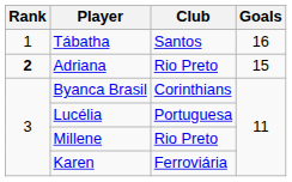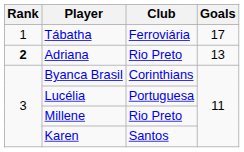 <table class="wikitable sortable" style="text-align:center">
 <tr>
 <th>Rank</th>
 <th>Player</th>
 <th>Club</th>
 <th>Goals</th>
 </tr>
 <tr>
 <td rowspan=1>1</td>
 <td align=left> <a href='#'>Tábatha</a></td>
-<td align=left><a href='#'>Santos</a></td>
-<td rowspan=1>16</td>
+<td align=left><a href='#'>Ferroviária</a></td>
+<td rowspan=1>17</td>
 </tr>
 <tr>
 <td rowspan=1><strong>2</strong></td>
 <td align=left> <a href='#'>Adriana</a></td>
 <td align=left><a href='#'>Rio Preto</a></td>
-<td rowspan=1>15</td>
+<td rowspan=1>13</td>
 </tr>
 <tr>
 <td rowspan=4>3</td>
 <td align=left> <a href='#'>Byanca Brasil</a></td>
 <td align=left><a href='#'>Corinthians</a></td>
 <td rowspan=4>11</td>
 </tr>
 <tr>
 <td align=left> <a href='#'>Lucélia</a></td>
 <td align=left><a href='#'>Portuguesa</a></td>
 </tr>
 <tr>
 <td align=left> <a href='#'>Millene</a></td>
 <td align=left><a href='#'>Rio Preto</a></td>
 </tr>
 <tr>
 <td align=left> <a href='#'>Karen</a></td>
-<td align=left><a href='#'>Ferroviária</a></td>
+<td align=left><a href='#'>Santos</a></td>
 </tr>
 </table>
